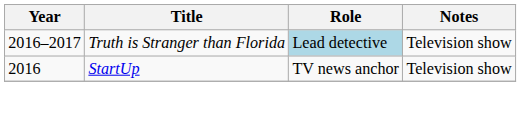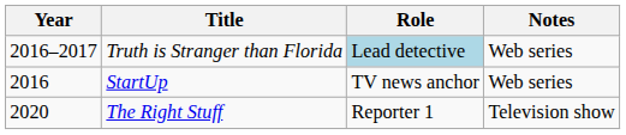 <table class="wikitable sortable">
 <tr>
 <th>Year</th>
 <th>Title</th>
 <th>Role</th>
 <th class="unsortable">Notes</th>
 </tr>
 <tr>
 <td>2016–2017</td>
 <td><em>Truth is Stranger than Florida</em></td>
 <td style="background: lightblue;">Lead detective</td>
-<td>Television show</td>
+<td>Web series</td>
 </tr>
 <tr>
 <td>2016</td>
 <td><a href='#'><em>StartUp</em></a></td>
 <td>TV news anchor</td>
+<td>Web series</td>
+</tr>
+<tr>
+<td>2020</td>
+<td><em><a href='#'>The Right Stuff</a></em></td>
+<td>Reporter 1</td>
 <td>Television show</td>
 </tr>
 <tr>
 </tr>
 </table>
